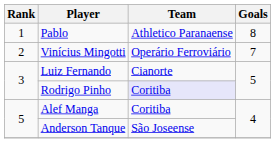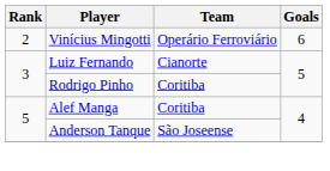 <table class="wikitable" style="text-align:left">
 <tr>
 <th>Rank</th>
 <th>Player</th>
 <th>Team</th>
 <th>Goals</th>
 </tr>
 <tr>
-<td align=center>1</td>
-<td> <a href='#'>Pablo</a></td>
-<td><a href='#'>Athletico Paranaense</a></td>
-<td align=center>8</td>
-</tr>
-<tr>
 <td align=center>2</td>
 <td> <a href='#'>Vinícius Mingotti</a></td>
 <td><a href='#'>Operário Ferroviário</a></td>
-<td align=center>7</td>
+<td align=center>6</td>
 </tr>
 <tr>
 <td rowspan=2 align=Center>3</td>
 <td> <a href='#'>Luiz Fernando</a></td>
 <td><a href='#'>Cianorte</a></td>
 <td rowspan=2 align=center>5</td>
 </tr>
 <tr>
 <td> <a href='#'>Rodrigo Pinho</a></td>
-<td style="background: lavender;"><a href='#'>Coritiba</a></td>
+<td><a href='#'>Coritiba</a></td>
 </tr>
 <tr>
 <td rowspan=2 align=center>5</td>
 <td> <a href='#'>Alef Manga</a></td>
 <td><a href='#'>Coritiba</a></td>
 <td rowspan=2 align=center>4</td>
 </tr>
 <tr>
 <td> <a href='#'>Anderson Tanque</a></td>
 <td><a href='#'>São Joseense</a></td>
 </tr>
 <tr>
 </tr>
 </table>
